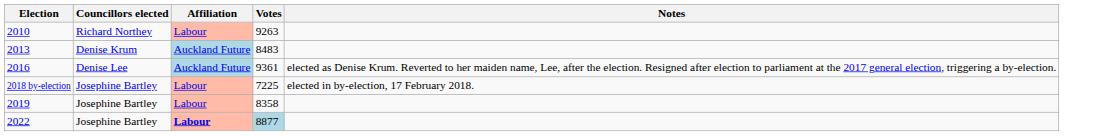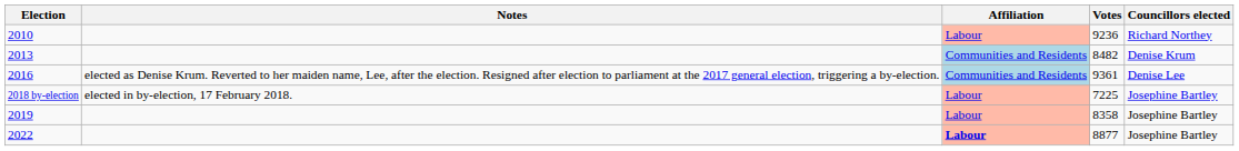 <table class="wikitable sortable">
 <tr>
 <th>Election</th>
-<th>Councillors elected</th>
+<th>Notes</th>
 <th>Affiliation</th>
 <th>Votes</th>
-<th>Notes</th>
+<th>Councillors elected</th>
 </tr>
 <tr>
 <td rowspan=1><a href='#'>2010</a></td>
+<td></td>
+<td bgcolor=FFBAA8><a href='#'>Labour</a></td>
+<td>9236</td>
 <td><a href='#'>Richard Northey</a></td>
-<td bgcolor=FFBAA8><a href='#'>Labour</a></td>
-<td>9263</td>
-<td></td>
 </tr>
 <tr>
 <td rowspan=1><a href='#'>2013</a></td>
+<td></td>
+<td bgcolor="lightblue"><a href='#'>Communities and Residents</a></td>
+<td>8482</td>
 <td><a href='#'>Denise Krum</a></td>
-<td bgcolor="lightblue"><a href='#'>Auckland Future</a></td>
-<td>8483</td>
-<td></td>
 </tr>
 <tr>
 <td rowspan=1><a href='#'>2016</a></td>
+<td>elected as Denise Krum. Reverted to her maiden name, Lee, after the election. Resigned after election to parliament at the <a href='#'>2017 general election</a>, triggering a by-election.</td>
+<td bgcolor="lightblue"><a href='#'>Communities and Residents</a></td>
+<td>9361</td>
 <td><a href='#'>Denise Lee</a></td>
-<td bgcolor="lightblue"><a href='#'>Auckland Future</a></td>
-<td>9361</td>
-<td>elected as Denise Krum. Reverted to her maiden name, Lee, after the election. Resigned after election to parliament at the <a href='#'>2017 general election</a>, triggering a by-election.</td>
 </tr>
 <tr>
 <td rowspan=1><small><a href='#'>2018 by-election</a></small></td>
-<td><a href='#'>Josephine Bartley</a></td>
+<td>elected in by-election, 17 February 2018.</td>
 <td bgcolor=FFBAA8><a href='#'>Labour</a></td>
 <td>7225</td>
-<td>elected in by-election, 17 February 2018.</td>
+<td><a href='#'>Josephine Bartley</a></td>
 </tr>
 <tr>
 <td rowspan=1><a href='#'>2019</a></td>
-<td>Josephine Bartley</td>
+<td></td>
 <td bgcolor=FFBAA8><a href='#'>Labour</a></td>
 <td>8358</td>
-<td></td>
+<td>Josephine Bartley</td>
 </tr>
 <tr>
 <td rowspan=1><a href='#'>2022</a></td>
+<td></td>
+<td bgcolor=FFBAA8><strong><a href='#'>Labour</a></strong></td>
+<td>8877</td>
 <td>Josephine Bartley</td>
-<td bgcolor=FFBAA8><strong><a href='#'>Labour</a></strong></td>
-<td style="background: lightblue;">8877</td>
-<td></td>
 </tr>
 </table>
